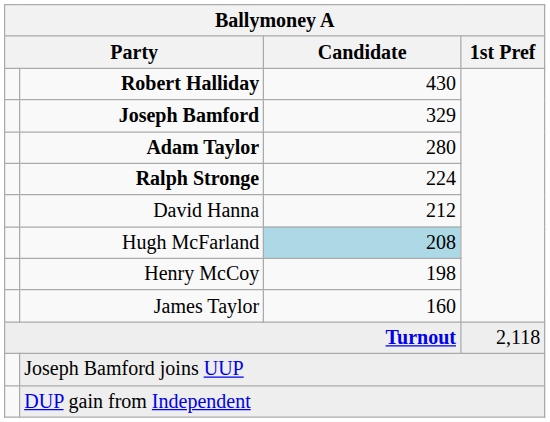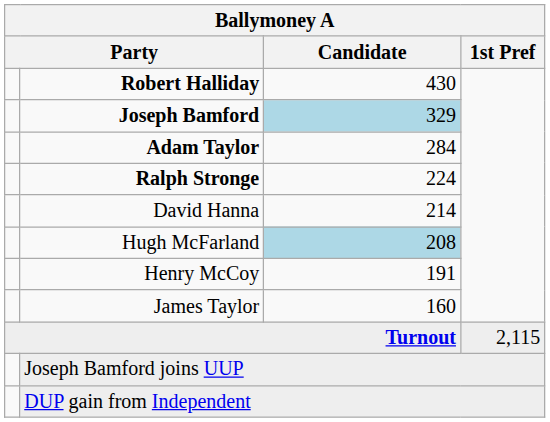 <table class="wikitable">
 <tr>
 <th colspan="4" align="center">Ballymoney A</th>
 </tr>
 <tr>
 <th colspan="2" align="center" width=200>Party</th>
 <th width=150>Candidate</th>
 <th width=60>1st Pref</th>
 </tr>
 <tr>
 <td></td>
 <td align="right"><strong>Robert Halliday</strong></td>
 <td align="right">430</td>
 </tr>
 <tr>
 <td></td>
 <td align="right"><strong>Joseph Bamford</strong></td>
-<td align="right">329</td>
+<td align="right" style="background: lightblue;">329</td>
 </tr>
 <tr>
 <td></td>
 <td align="right"><strong>Adam Taylor</strong></td>
-<td align="right">280</td>
+<td align="right">284</td>
 </tr>
 <tr>
 <td></td>
 <td align="right"><strong>Ralph Stronge</strong></td>
 <td align="right">224</td>
 </tr>
 <tr>
 <td></td>
 <td align="right">David Hanna</td>
-<td align="right">212</td>
+<td align="right">214</td>
 </tr>
 <tr>
 <td></td>
 <td align="right">Hugh McFarland</td>
 <td align="right" style="background: lightblue;">208</td>
 </tr>
 <tr>
 <td></td>
 <td align="right">Henry McCoy</td>
-<td align="right">198</td>
+<td align="right">191</td>
 </tr>
 <tr>
 <td></td>
 <td align="right">James Taylor</td>
 <td align="right">160</td>
 </tr>
 <tr bgcolor="EEEEEE">
 <td colspan=3 align="right"><strong><a href='#'>Turnout</a></strong></td>
-<td align="right">2,118</td>
+<td align="right">2,115</td>
 </tr>
 <tr>
 <td bgcolor=></td>
 <td colspan=3 bgcolor="EEEEEE">Joseph Bamford joins <a href='#'>UUP</a></td>
 </tr>
 <tr>
 <td bgcolor=></td>
 <td colspan=3 bgcolor="EEEEEE"><a href='#'>DUP</a> gain from <a href='#'>Independent</a></td>
 </tr>
 </table>
